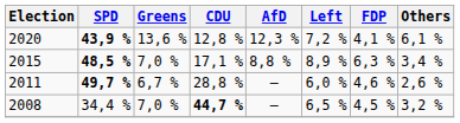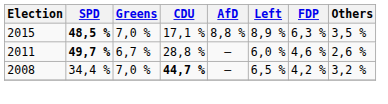 <table class="wikitable zebra">
 <tr class="hintergrundfarbe5">
 <th>Election</th>
 <th><a href='#'>SPD</a></th>
 <th><a href='#'>Greens</a></th>
 <th><a href='#'>CDU</a></th>
 <th><a href='#'>AfD</a></th>
 <th><a href='#'>Left</a></th>
 <th><a href='#'>FDP</a></th>
 <th>Others</th>
 </tr>
 <tr>
-<td>2020</td>
-<td><strong>43,9 %</strong></td>
-<td>13,6 %</td>
-<td>12,8 %</td>
-<td>12,3 %</td>
-<td>7,2 %</td>
-<td>4,1 %</td>
-<td>6,1 %</td>
-</tr>
-<tr>
 <td>2015</td>
 <td><strong>48,5 %</strong></td>
 <td>7,0 %</td>
 <td>17,1 %</td>
 <td>8,8 %</td>
 <td>8,9 %</td>
 <td>6,3 %</td>
-<td>3,4 %</td>
+<td>3,5 %</td>
 </tr>
 <tr>
 <td>2011</td>
 <td><strong>49,7 %</strong></td>
 <td>6,7 %</td>
 <td>28,8 %</td>
 <td align="center">–</td>
 <td>6,0 %</td>
 <td>4,6 %</td>
 <td>2,6 %</td>
 </tr>
 <tr>
 <td>2008</td>
 <td>34,4 %</td>
 <td>7,0 %</td>
 <td><strong>44,7 %</strong></td>
 <td align="center">–</td>
 <td>6,5 %</td>
-<td>4,5 %</td>
+<td>4,2 %</td>
 <td>3,2 %</td>
 </tr>
 <tr>
 </tr>
 </table>
